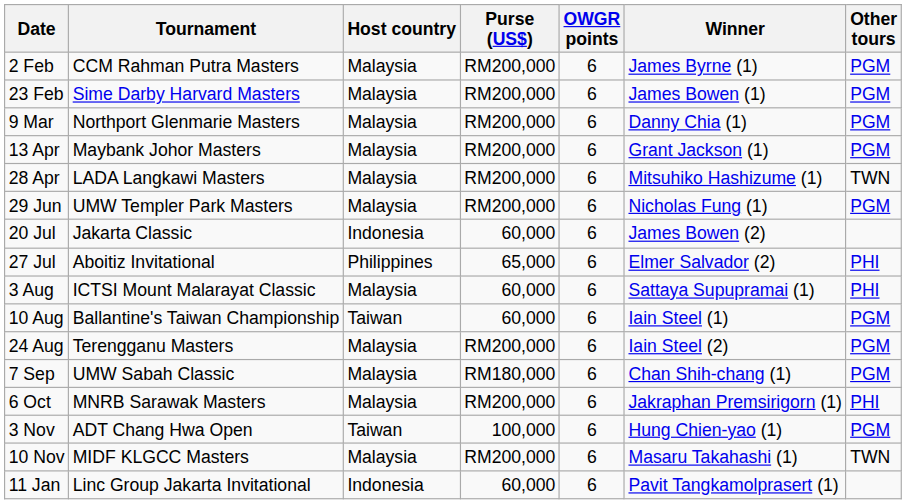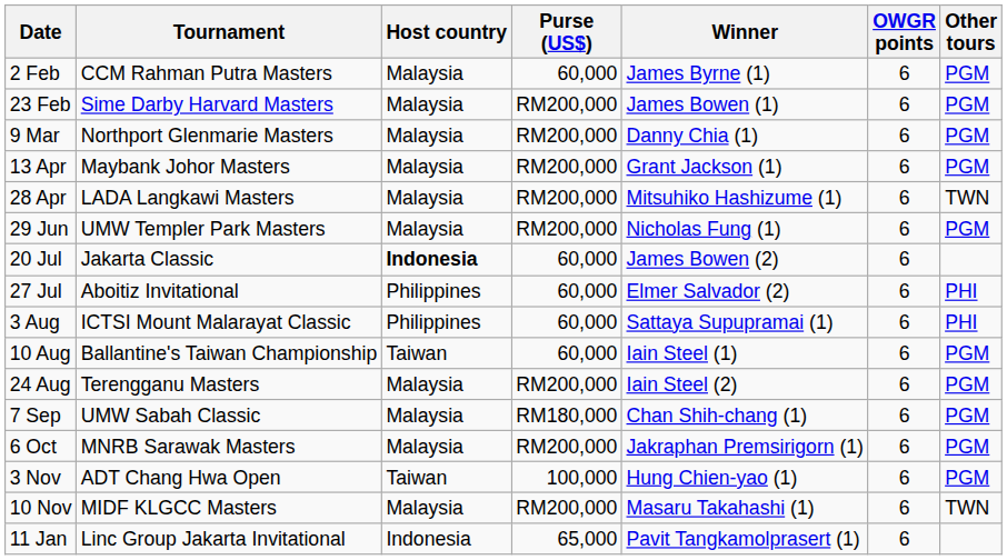 <table class="wikitable" style="font-size:95%">
 <tr>
 <th>Date</th>
 <th>Tournament</th>
 <th>Host country</th>
 <th>Purse<br>(<a href='#'>US$</a>)</th>
+<th>Winner</th>
 <th><a href='#'>OWGR</a><br>points</th>
-<th>Winner</th>
 <th>Other<br>tours</th>
 </tr>
 <tr>
 <td>2 Feb</td>
 <td>CCM Rahman Putra Masters</td>
 <td>Malaysia</td>
-<td align=right>RM200,000</td>
+<td align=right>60,000</td>
+<td> <a href='#'>James Byrne</a> (1)</td>
 <td align=center>6</td>
-<td> <a href='#'>James Byrne</a> (1)</td>
 <td><a href='#'>PGM</a></td>
 </tr>
 <tr>
 <td>23 Feb</td>
 <td><a href='#'>Sime Darby Harvard Masters</a></td>
 <td>Malaysia</td>
 <td align=right>RM200,000</td>
+<td> <a href='#'>James Bowen</a> (1)</td>
 <td align=center>6</td>
-<td> <a href='#'>James Bowen</a> (1)</td>
 <td><a href='#'>PGM</a></td>
 </tr>
 <tr>
 <td>9 Mar</td>
 <td>Northport Glenmarie Masters</td>
 <td>Malaysia</td>
 <td align=right>RM200,000</td>
+<td> <a href='#'>Danny Chia</a> (1)</td>
 <td align=center>6</td>
-<td> <a href='#'>Danny Chia</a> (1)</td>
 <td><a href='#'>PGM</a></td>
 </tr>
 <tr>
 <td>13 Apr</td>
 <td>Maybank Johor Masters</td>
 <td>Malaysia</td>
 <td align=right>RM200,000</td>
+<td> <a href='#'>Grant Jackson</a> (1)</td>
 <td align=center>6</td>
-<td> <a href='#'>Grant Jackson</a> (1)</td>
 <td><a href='#'>PGM</a></td>
 </tr>
 <tr>
 <td>28 Apr</td>
 <td>LADA Langkawi Masters</td>
 <td>Malaysia</td>
 <td align=right>RM200,000</td>
+<td> <a href='#'>Mitsuhiko Hashizume</a> (1)</td>
 <td align=center>6</td>
-<td> <a href='#'>Mitsuhiko Hashizume</a> (1)</td>
 <td>TWN</td>
 </tr>
 <tr>
 <td>29 Jun</td>
 <td>UMW Templer Park Masters</td>
 <td>Malaysia</td>
 <td align=right>RM200,000</td>
+<td> <a href='#'>Nicholas Fung</a> (1)</td>
 <td align=center>6</td>
-<td> <a href='#'>Nicholas Fung</a> (1)</td>
 <td><a href='#'>PGM</a></td>
 </tr>
 <tr>
 <td>20 Jul</td>
 <td>Jakarta Classic</td>
-<td>Indonesia</td>
+<td><strong>Indonesia</strong></td>
 <td align=right>60,000</td>
+<td> <a href='#'>James Bowen</a> (2)</td>
 <td align=center>6</td>
-<td> <a href='#'>James Bowen</a> (2)</td>
 <td></td>
 </tr>
 <tr>
 <td>27 Jul</td>
 <td>Aboitiz Invitational</td>
 <td>Philippines</td>
-<td align=right>65,000</td>
+<td align=right>60,000</td>
+<td> <a href='#'>Elmer Salvador</a> (2)</td>
 <td align=center>6</td>
-<td> <a href='#'>Elmer Salvador</a> (2)</td>
 <td><a href='#'>PHI</a></td>
 </tr>
 <tr>
 <td>3 Aug</td>
 <td>ICTSI Mount Malarayat Classic</td>
-<td>Malaysia</td>
+<td>Philippines</td>
 <td align=right>60,000</td>
+<td> <a href='#'>Sattaya Supupramai</a> (1)</td>
 <td align=center>6</td>
-<td> <a href='#'>Sattaya Supupramai</a> (1)</td>
 <td><a href='#'>PHI</a></td>
 </tr>
 <tr>
 <td>10 Aug</td>
 <td>Ballantine's Taiwan Championship</td>
 <td>Taiwan</td>
 <td align=right>60,000</td>
+<td> <a href='#'>Iain Steel</a> (1)</td>
 <td align=center>6</td>
-<td> <a href='#'>Iain Steel</a> (1)</td>
 <td><a href='#'>PGM</a></td>
 </tr>
 <tr>
 <td>24 Aug</td>
 <td>Terengganu Masters</td>
 <td>Malaysia</td>
 <td align=right>RM200,000</td>
+<td> <a href='#'>Iain Steel</a> (2)</td>
 <td align=center>6</td>
-<td> <a href='#'>Iain Steel</a> (2)</td>
 <td><a href='#'>PGM</a></td>
 </tr>
 <tr>
 <td>7 Sep</td>
 <td>UMW Sabah Classic</td>
 <td>Malaysia</td>
 <td align=right>RM180,000</td>
+<td> <a href='#'>Chan Shih-chang</a> (1)</td>
 <td align=center>6</td>
-<td> <a href='#'>Chan Shih-chang</a> (1)</td>
 <td><a href='#'>PGM</a></td>
 </tr>
 <tr>
 <td>6 Oct</td>
 <td>MNRB Sarawak Masters</td>
 <td>Malaysia</td>
 <td align=right>RM200,000</td>
+<td> <a href='#'>Jakraphan Premsirigorn</a> (1)</td>
 <td align=center>6</td>
-<td> <a href='#'>Jakraphan Premsirigorn</a> (1)</td>
-<td><a href='#'>PHI</a></td>
+<td><a href='#'>PGM</a></td>
 </tr>
 <tr>
 <td>3 Nov</td>
 <td>ADT Chang Hwa Open</td>
 <td>Taiwan</td>
 <td align=right>100,000</td>
+<td> <a href='#'>Hung Chien-yao</a> (1)</td>
 <td align=center>6</td>
-<td> <a href='#'>Hung Chien-yao</a> (1)</td>
 <td><a href='#'>PGM</a></td>
 </tr>
 <tr>
 <td>10 Nov</td>
 <td>MIDF KLGCC Masters</td>
 <td>Malaysia</td>
 <td align=right>RM200,000</td>
+<td> <a href='#'>Masaru Takahashi</a> (1)</td>
 <td align=center>6</td>
-<td> <a href='#'>Masaru Takahashi</a> (1)</td>
 <td>TWN</td>
 </tr>
 <tr>
 <td>11 Jan</td>
 <td>Linc Group Jakarta Invitational</td>
 <td>Indonesia</td>
-<td align=right>60,000</td>
+<td align=right>65,000</td>
+<td> <a href='#'>Pavit Tangkamolprasert</a> (1)</td>
 <td align=center>6</td>
-<td> <a href='#'>Pavit Tangkamolprasert</a> (1)</td>
 <td></td>
 </tr>
 </table>
